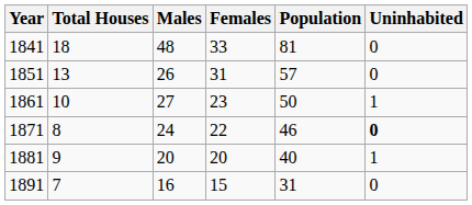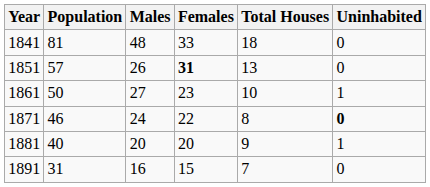 <table class="wikitable">
 <tr>
 <th>Year</th>
-<th>Total Houses</th>
+<th>Population</th>
 <th>Males</th>
 <th>Females</th>
-<th>Population</th>
+<th>Total Houses</th>
 <th>Uninhabited</th>
 </tr>
 <tr>
 <td>1841</td>
-<td>18</td>
+<td>81</td>
 <td>48</td>
 <td>33</td>
-<td>81</td>
+<td>18</td>
 <td>0</td>
 </tr>
 <tr>
 <td>1851</td>
+<td>57</td>
+<td>26</td>
+<td><strong>31</strong></td>
 <td>13</td>
-<td>26</td>
-<td>31</td>
-<td>57</td>
 <td>0</td>
 </tr>
 <tr>
 <td>1861</td>
-<td>10</td>
+<td>50</td>
 <td>27</td>
 <td>23</td>
-<td>50</td>
+<td>10</td>
 <td>1</td>
 </tr>
 <tr>
 <td>1871</td>
-<td>8</td>
+<td>46</td>
 <td>24</td>
 <td>22</td>
-<td>46</td>
+<td>8</td>
 <td><strong>0</strong></td>
 </tr>
 <tr>
 <td>1881</td>
-<td>9</td>
+<td>40</td>
 <td>20</td>
 <td>20</td>
-<td>40</td>
+<td>9</td>
 <td>1</td>
 </tr>
 <tr>
 <td>1891</td>
-<td>7</td>
+<td>31</td>
 <td>16</td>
 <td>15</td>
-<td>31</td>
+<td>7</td>
 <td>0</td>
 </tr>
 </table>
